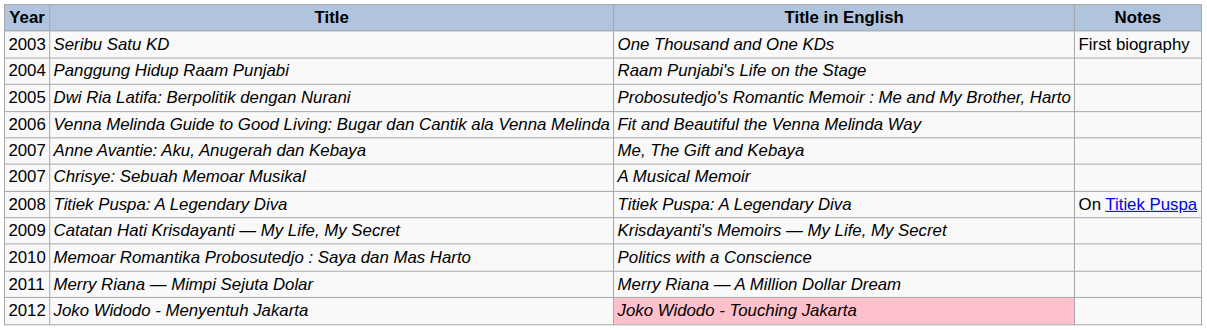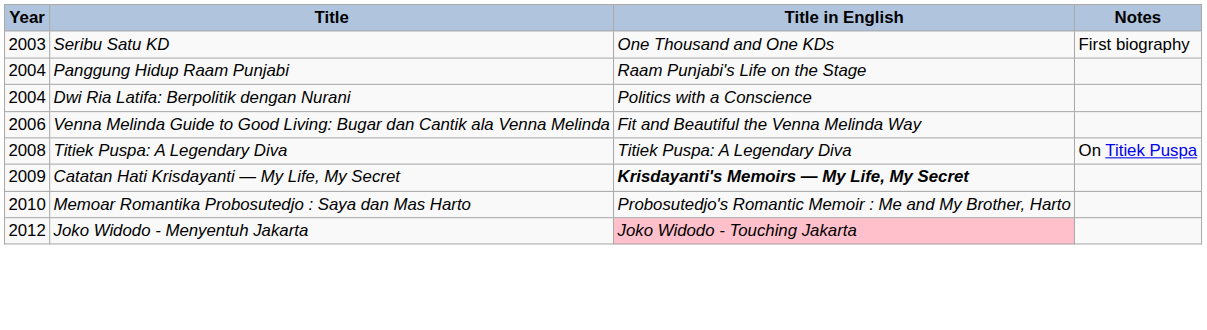 <table class="wikitable sortable">
 <tr>
 <th style="background:#B0C4DE;">Year</th>
 <th style="background:#B0C4DE;">Title</th>
 <th style="background:#B0C4DE;">Title in English</th>
 <th class="unsortable" style="background:#B0C4DE;">Notes</th>
 </tr>
 <tr>
 <td>2003</td>
 <td><em>Seribu Satu KD</em></td>
 <td><em>One Thousand and One KDs</em></td>
 <td>First biography</td>
 </tr>
 <tr>
 <td>2004</td>
 <td><em>Panggung Hidup Raam Punjabi</em></td>
 <td><em>Raam Punjabi's Life on the Stage</em></td>
 <td></td>
 </tr>
 <tr>
-<td>2005</td>
+<td>2004</td>
 <td><em>Dwi Ria Latifa: Berpolitik dengan Nurani</em></td>
-<td><em>Probosutedjo's Romantic Memoir : Me and My Brother, Harto</em></td>
+<td><em>Politics with a Conscience</em></td>
 <td></td>
 </tr>
 <tr>
 <td>2006</td>
 <td><em>Venna Melinda Guide to Good Living: Bugar dan Cantik ala Venna Melinda</em></td>
 <td><em>Fit and Beautiful the Venna Melinda Way</em></td>
-<td></td>
-</tr>
-<tr>
-<td>2007</td>
-<td><em>Anne Avantie: Aku, Anugerah dan Kebaya</em></td>
-<td><em>Me, The Gift and Kebaya</em></td>
-<td></td>
-</tr>
-<tr>
-<td>2007</td>
-<td><em>Chrisye: Sebuah Memoar Musikal</em></td>
-<td><em>A Musical Memoir</em></td>
 <td></td>
 </tr>
 <tr>
 <td>2008</td>
 <td><em>Titiek Puspa: A Legendary Diva</em></td>
 <td><em>Titiek Puspa: A Legendary Diva</em></td>
 <td>On <a href='#'>Titiek Puspa</a></td>
 </tr>
 <tr>
 <td>2009</td>
 <td><em>Catatan Hati Krisdayanti — My Life, My Secret</em></td>
-<td><em>Krisdayanti's Memoirs — My Life, My Secret</em></td>
+<td><strong><em>Krisdayanti's Memoirs — My Life, My Secret</em></strong></td>
 <td></td>
 </tr>
 <tr>
 <td>2010</td>
 <td><em>Memoar Romantika Probosutedjo : Saya dan Mas Harto</em></td>
-<td><em>Politics with a Conscience</em></td>
-<td></td>
-</tr>
-<tr>
-<td>2011</td>
-<td><em>Merry Riana — Mimpi Sejuta Dolar</em></td>
-<td><em>Merry Riana — A Million Dollar Dream</em></td>
+<td><em>Probosutedjo's Romantic Memoir : Me and My Brother, Harto</em></td>
 <td></td>
 </tr>
 <tr>
 <td>2012</td>
 <td><em>Joko Widodo - Menyentuh Jakarta</em></td>
 <td style="background: pink;"><em>Joko Widodo - Touching Jakarta</em></td>
 </tr>
 </table>
